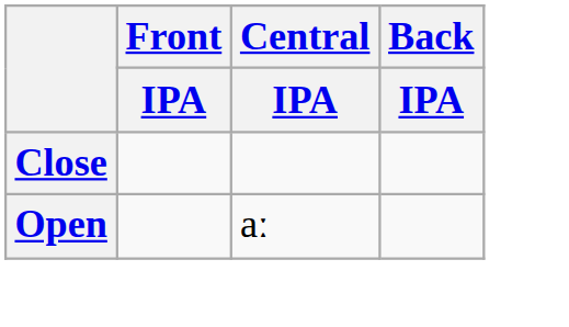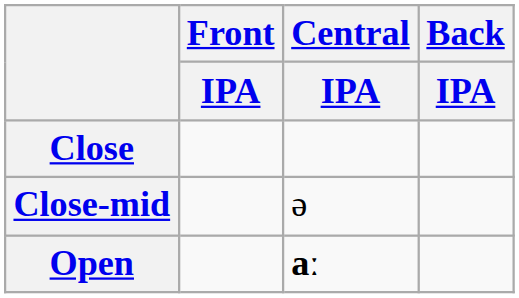 <table class="wikitable">
 <tr>
 <th rowspan="2"></th>
 <th><a href='#'>Front</a></th>
 <th><a href='#'>Central</a></th>
 <th><a href='#'>Back</a></th>
 </tr>
 <tr>
 <th><a href='#'>IPA</a></th>
 <th><a href='#'>IPA</a></th>
 <th><a href='#'>IPA</a></th>
 </tr>
 <tr>
 <th><a href='#'>Close</a></th>
 <td></td>
 <td></td>
 <td></td>
 </tr>
 <tr>
+<th><a href='#'>Close-mid</a></th>
+<td></td>
+<td>ə</td>
+<td></td>
+</tr>
+<tr>
 <th><a href='#'>Open</a></th>
 <td></td>
-<td>aː</td>
+<td><strong>aː</strong></td>
 <td></td>
 </tr>
 </table>
